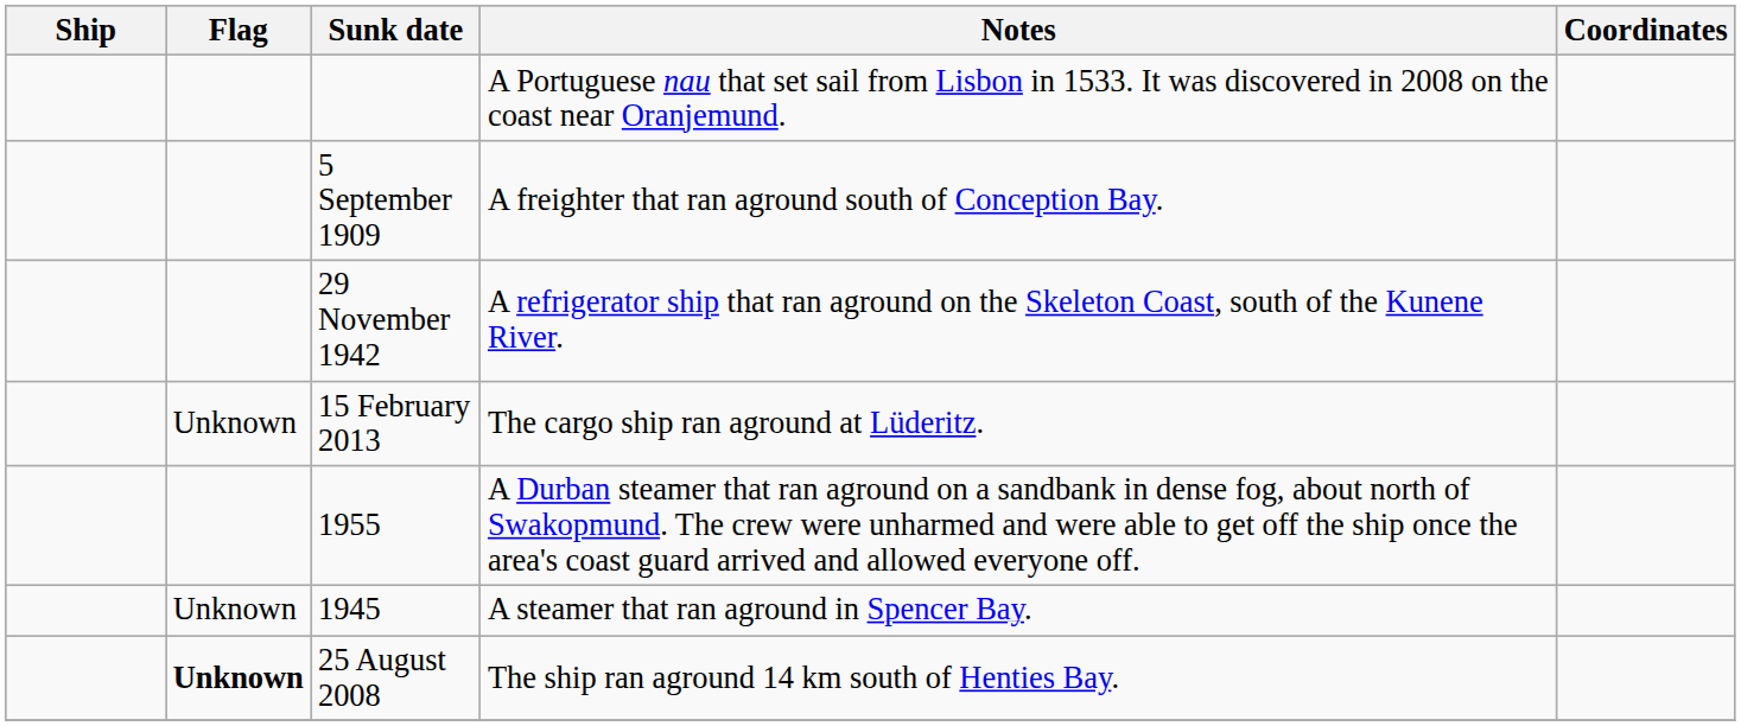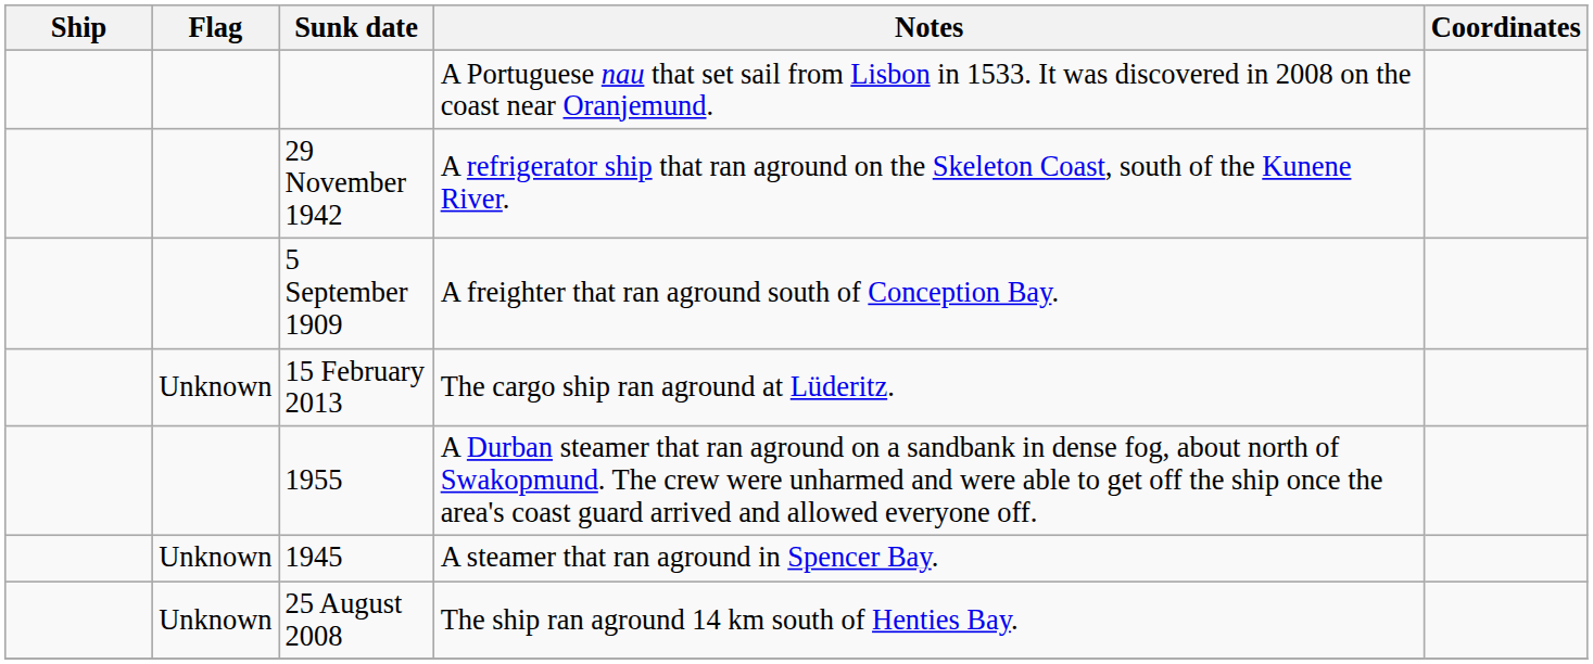 <table class=wikitable | style = "width:100%">
 <tr>
 <th style="width:10%">Ship</th>
 <th>Flag</th>
 <th style="width:10%">Sunk date</th>
 <th style="width:70%">Notes</th>
 <th style="width:10%">Coordinates</th>
 </tr>
 <tr>
 <td></td>
 <td></td>
 <td></td>
 <td>A Portuguese <a href='#'><em>nau</em></a> that set sail from <a href='#'>Lisbon</a> in 1533. It was discovered in 2008 on the coast near <a href='#'>Oranjemund</a>.</td>
 <td></td>
 </tr>
 <tr>
 <td></td>
 <td></td>
-<td>5 September 1909</td>
-<td> A freighter that ran aground south of <a href='#'>Conception Bay</a>.</td>
+<td>29 November 1942</td>
+<td>A <a href='#'>refrigerator ship</a> that ran aground on the <a href='#'>Skeleton Coast</a>,  south of the <a href='#'>Kunene River</a>.</td>
 <td></td>
 </tr>
 <tr>
 <td></td>
 <td></td>
-<td>29 November 1942</td>
-<td>A <a href='#'>refrigerator ship</a> that ran aground on the <a href='#'>Skeleton Coast</a>,  south of the <a href='#'>Kunene River</a>.</td>
+<td>5 September 1909</td>
+<td> A freighter that ran aground south of <a href='#'>Conception Bay</a>.</td>
 <td></td>
 </tr>
 <tr>
 <td></td>
 <td>Unknown</td>
 <td>15 February 2013</td>
 <td> The cargo ship ran aground at <a href='#'>Lüderitz</a>.</td>
 <td></td>
 </tr>
 <tr>
 <td></td>
 <td></td>
 <td>1955</td>
 <td>A <a href='#'>Durban</a> steamer that ran aground on a sandbank in dense fog, about  north of <a href='#'>Swakopmund</a>. The crew were unharmed and were able to get off the ship once the area's coast guard arrived and allowed everyone off.</td>
 <td></td>
 </tr>
 <tr>
 <td></td>
 <td>Unknown</td>
 <td>1945</td>
 <td> A steamer that ran aground in <a href='#'>Spencer Bay</a>.</td>
 <td></td>
 </tr>
 <tr>
 <td></td>
-<td><strong>Unknown</strong></td>
+<td>Unknown</td>
 <td>25 August 2008</td>
 <td> The ship ran aground 14 km south of <a href='#'>Henties Bay</a>.</td>
 <td></td>
 </tr>
 <tr>
 </tr>
 </table>
